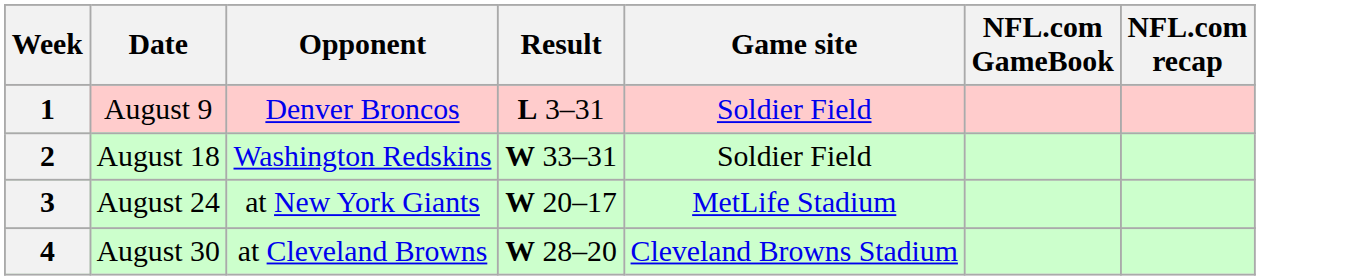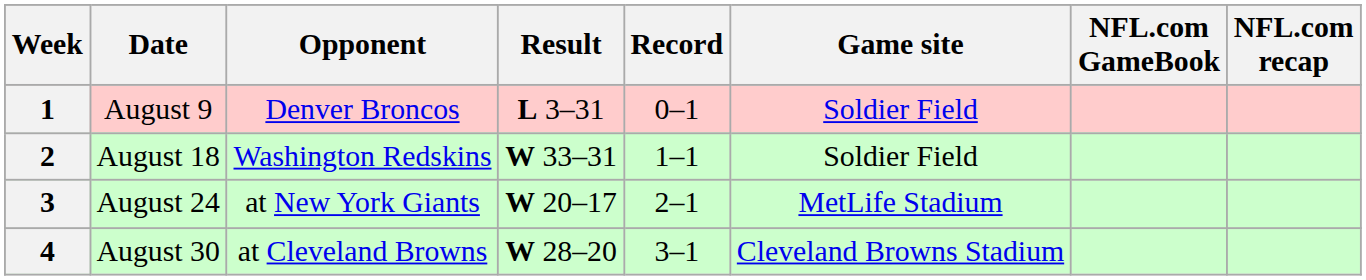 <table class="wikitable" style="align=center">
 <tr>
 <th>Week</th>
 <th>Date</th>
 <th>Opponent</th>
 <th>Result</th>
+<th>Record</th>
 <th>Game site</th>
 <th>NFL.com<br>GameBook</th>
 <th>NFL.com<br>recap</th>
 </tr>
 <tr style="background:#fcc; text-align:center;">
 <th>1</th>
 <td>August 9</td>
 <td><a href='#'>Denver Broncos</a></td>
 <td><strong>L</strong> 3–31</td>
+<td>0–1</td>
 <td><a href='#'>Soldier Field</a></td>
 <td> </td>
 <td></td>
 </tr>
 <tr style="background:#cfc; text-align:center;">
 <th>2</th>
 <td>August 18</td>
 <td><a href='#'>Washington Redskins</a></td>
 <td><strong>W</strong> 33–31</td>
+<td>1–1</td>
 <td>Soldier Field</td>
 <td> </td>
 <td></td>
 </tr>
 <tr style="background:#cfc; text-align:center;">
 <th>3</th>
 <td>August 24</td>
 <td>at <a href='#'>New York Giants</a></td>
 <td><strong>W</strong> 20–17</td>
+<td>2–1</td>
 <td><a href='#'>MetLife Stadium</a></td>
 <td> </td>
 <td></td>
 </tr>
 <tr style="background:#cfc; text-align:center;">
 <th>4</th>
 <td>August 30</td>
 <td>at <a href='#'>Cleveland Browns</a></td>
 <td><strong>W</strong> 28–20</td>
+<td>3–1</td>
 <td><a href='#'>Cleveland Browns Stadium</a></td>
 <td> </td>
 <td></td>
 </tr>
 </table>
